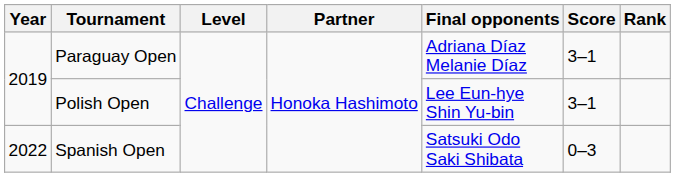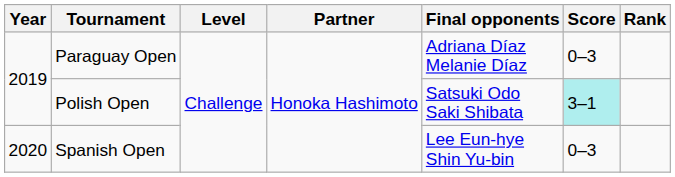 <table class="sortable wikitable" style="font-size: 95%;">
 <tr>
 <th>Year</th>
 <th>Tournament</th>
 <th>Level</th>
 <th>Partner</th>
 <th>Final opponents</th>
 <th>Score</th>
 <th>Rank</th>
 </tr>
 <tr>
 <td rowspan=2>2019</td>
 <td>Paraguay Open</td>
 <td rowspan=3><a href='#'>Challenge</a></td>
 <td rowspan=3><a href='#'>Honoka Hashimoto</a></td>
 <td><a href='#'>Adriana Díaz</a><br><a href='#'>Melanie Díaz</a></td>
-<td>3–1</td>
+<td>0–3</td>
 <td></td>
 </tr>
 <tr>
 <td>Polish Open</td>
-<td><a href='#'>Lee Eun-hye</a><br><a href='#'>Shin Yu-bin</a></td>
-<td>3–1</td>
+<td><a href='#'>Satsuki Odo</a><br><a href='#'>Saki Shibata</a></td>
+<td style="background: paleturquoise;">3–1</td>
 <td></td>
 </tr>
 <tr>
-<td>2022</td>
+<td>2020</td>
 <td>Spanish Open</td>
-<td><a href='#'>Satsuki Odo</a><br><a href='#'>Saki Shibata</a></td>
+<td><a href='#'>Lee Eun-hye</a><br><a href='#'>Shin Yu-bin</a></td>
 <td>0–3</td>
 <td></td>
 </tr>
 </table>
